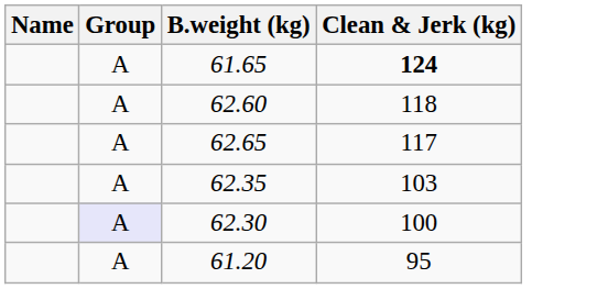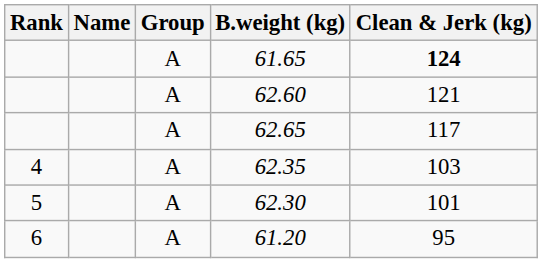 <table class="wikitable sortable" style="text-align:center;">
 <tr>
+<th>Rank</th>
 <th>Name</th>
 <th>Group</th>
 <th>B.weight (kg)</th>
 <th>Clean & Jerk (kg)</th>
 </tr>
 <tr>
+<td></td>
 <td align=left></td>
 <td>A</td>
 <td><em>61.65</em></td>
 <td><strong>124</strong></td>
 </tr>
 <tr>
+<td></td>
 <td align=left></td>
 <td>A</td>
 <td><em>62.60</em></td>
-<td>118</td>
+<td>121</td>
 </tr>
 <tr>
+<td></td>
 <td align=left></td>
 <td>A</td>
 <td><em>62.65</em></td>
 <td>117</td>
 </tr>
 <tr>
+<td>4</td>
 <td align=left></td>
 <td>A</td>
 <td><em>62.35</em></td>
 <td>103</td>
 </tr>
 <tr>
+<td>5</td>
 <td align=left></td>
-<td style="background: lavender;">A</td>
+<td>A</td>
 <td><em>62.30</em></td>
-<td>100</td>
+<td>101</td>
 </tr>
 <tr>
+<td>6</td>
 <td align=left></td>
 <td>A</td>
 <td><em>61.20</em></td>
 <td>95</td>
 </tr>
 </table>
